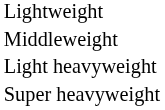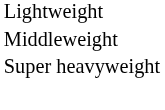 <table>
 <tr>
 <td>Lightweight<br></td>
 <td></td>
 <td></td>
 <td></td>
 </tr>
 <tr>
 <td>Middleweight<br></td>
 <td></td>
 <td></td>
 <td></td>
 </tr>
 <tr>
-<td>Light heavyweight<br></td>
-<td></td>
-<td></td>
-<td></td>
-</tr>
-<tr>
 <td>Super heavyweight<br></td>
 <td></td>
 <td></td>
 <td></td>
 </tr>
 </table>
